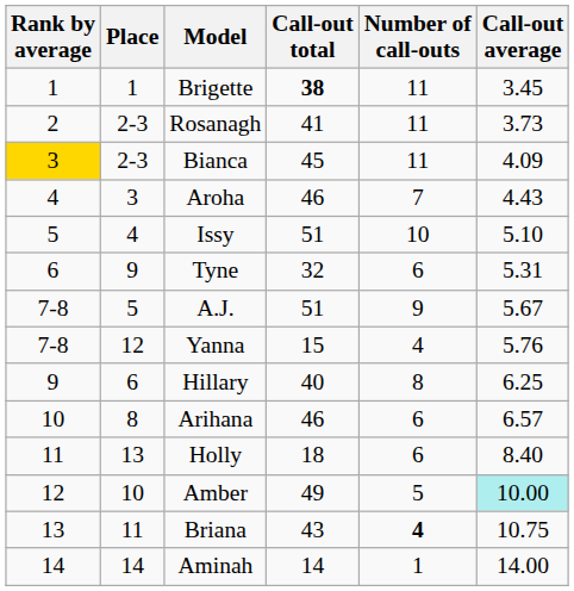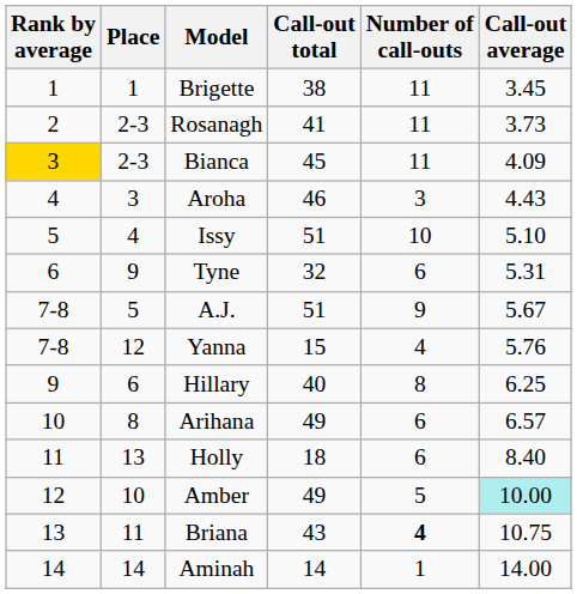 <table class="wikitable sortable" style="margin:auto; text-align:center; white-space:nowrap">
 <tr>
 <th>Rank by<br>average</th>
 <th>Place</th>
 <th>Model</th>
 <th>Call-out<br>total</th>
 <th>Number of<br>call-outs</th>
 <th>Call-out<br>average</th>
 </tr>
 <tr>
 <td>1</td>
 <td>1</td>
 <td>Brigette</td>
-<td><strong>38</strong></td>
+<td>38</td>
 <td>11</td>
 <td>3.45</td>
 </tr>
 <tr>
 <td>2</td>
 <td>2-3</td>
 <td>Rosanagh</td>
 <td>41</td>
 <td>11</td>
 <td>3.73</td>
 </tr>
 <tr>
 <td style="background: gold;">3</td>
 <td>2-3</td>
 <td>Bianca</td>
 <td>45</td>
 <td>11</td>
 <td>4.09</td>
 </tr>
 <tr>
 <td>4</td>
 <td>3</td>
 <td>Aroha</td>
 <td>46</td>
-<td>7</td>
+<td>3</td>
 <td>4.43</td>
 </tr>
 <tr>
 <td>5</td>
 <td>4</td>
 <td>Issy</td>
 <td>51</td>
 <td>10</td>
 <td>5.10</td>
 </tr>
 <tr>
 <td>6</td>
 <td>9</td>
 <td>Tyne</td>
 <td>32</td>
 <td>6</td>
 <td>5.31</td>
 </tr>
 <tr>
 <td>7-8</td>
 <td>5</td>
 <td>A.J.</td>
 <td>51</td>
 <td>9</td>
 <td>5.67</td>
 </tr>
 <tr>
 <td>7-8</td>
 <td>12</td>
 <td>Yanna</td>
 <td>15</td>
 <td>4</td>
 <td>5.76</td>
 </tr>
 <tr>
 <td>9</td>
 <td>6</td>
 <td>Hillary</td>
 <td>40</td>
 <td>8</td>
 <td>6.25</td>
 </tr>
 <tr>
 <td>10</td>
 <td>8</td>
 <td>Arihana</td>
-<td>46</td>
+<td>49</td>
 <td>6</td>
 <td>6.57</td>
 </tr>
 <tr>
 <td>11</td>
 <td>13</td>
 <td>Holly</td>
 <td>18</td>
 <td>6</td>
 <td>8.40</td>
 </tr>
 <tr>
 <td>12</td>
 <td>10</td>
 <td>Amber</td>
 <td>49</td>
 <td>5</td>
 <td style="background: paleturquoise;">10.00</td>
 </tr>
 <tr>
 <td>13</td>
 <td>11</td>
 <td>Briana</td>
 <td>43</td>
 <td><strong>4</strong></td>
 <td>10.75</td>
 </tr>
 <tr>
 <td>14</td>
 <td>14</td>
 <td>Aminah</td>
 <td>14</td>
 <td>1</td>
 <td>14.00</td>
 </tr>
 </table>
